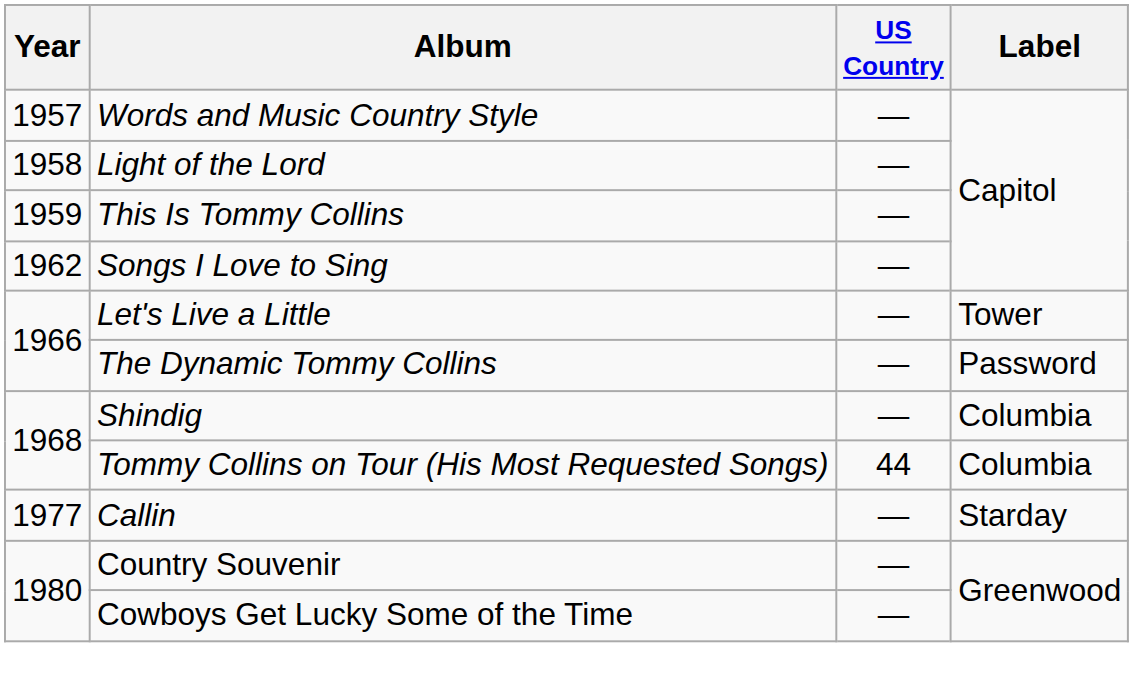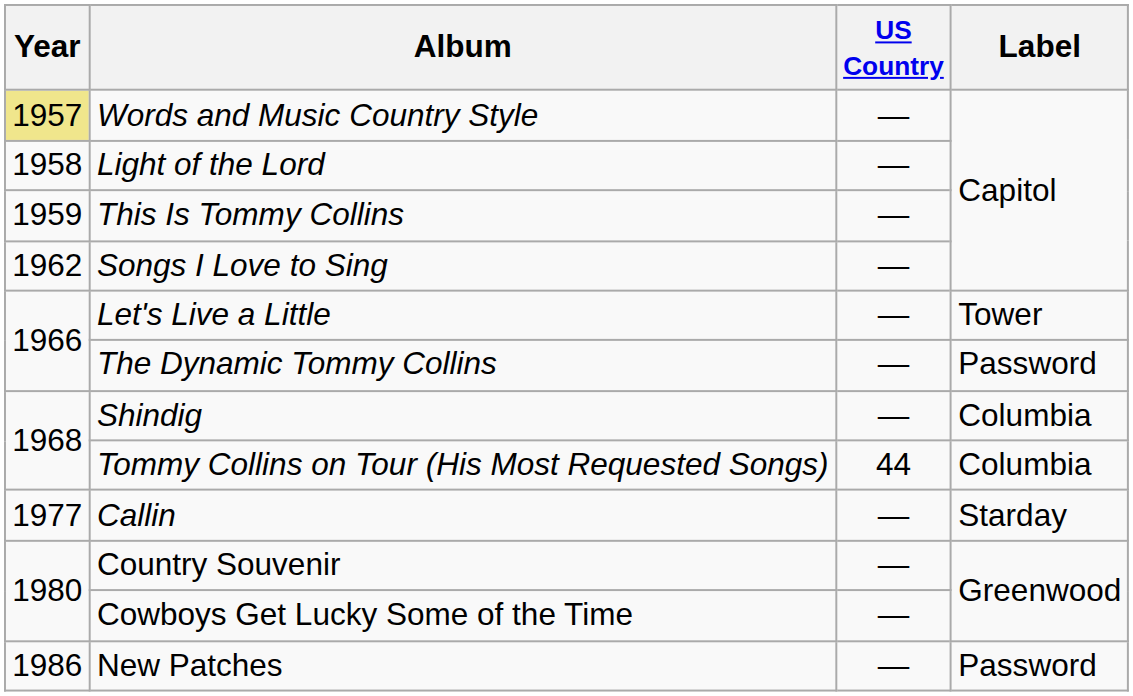 <table class="wikitable">
 <tr>
 <th>Year</th>
 <th>Album</th>
 <th width="45"><small><a href='#'>US Country</a></small></th>
 <th>Label</th>
 </tr>
 <tr>
-<td>1957</td>
+<td style="background: khaki;">1957</td>
 <td><em>Words and Music Country Style</em></td>
 <td align="center">—</td>
 <td rowspan="4">Capitol</td>
 </tr>
 <tr>
 <td>1958</td>
 <td><em>Light of the Lord</em></td>
 <td align="center">—</td>
 </tr>
 <tr>
 <td>1959</td>
 <td><em>This Is Tommy Collins</em></td>
 <td align="center">—</td>
 </tr>
 <tr>
 <td>1962</td>
 <td><em>Songs I Love to Sing</em></td>
 <td align="center">—</td>
 </tr>
 <tr>
 <td rowspan="2">1966</td>
 <td><em>Let's Live a Little</em></td>
 <td align="center">—</td>
 <td>Tower</td>
 </tr>
 <tr>
 <td><em>The Dynamic Tommy Collins</em></td>
 <td align="center">—</td>
 <td>Password</td>
 </tr>
 <tr>
 <td rowspan="2">1968</td>
 <td><em>Shindig</em></td>
 <td align="center">—</td>
 <td>Columbia</td>
 </tr>
 <tr>
 <td><em>Tommy Collins on Tour (His Most Requested Songs)</em></td>
 <td align="center">44</td>
 <td>Columbia</td>
 </tr>
 <tr>
 <td>1977</td>
 <td><em>Callin<strong></td>
 <td align="center">—</td>
 <td>Starday</td>
 </tr>
 <tr>
 <td rowspan="2">1980</td>
 <td></em>Country Souvenir<em></td>
 <td align="center">—</td>
 <td rowspan="2">Greenwood</td>
 </tr>
 <tr>
 <td></em>Cowboys Get Lucky Some of the Time<em></td>
 <td align="center">—</td>
 </tr>
+<tr>
+<td>1986</td>
+<td></em>New Patches<em></td>
+<td align="center">—</td>
+<td>Password</td>
+</tr>
 </table>
